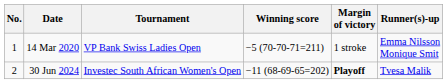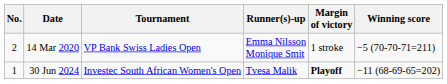 <table class="wikitable" style="font-size:95%;">
 <tr>
 <th>No.</th>
 <th>Date</th>
 <th>Tournament</th>
+<th>Runner(s)-up</th>
+<th>Margin<br>of victory</th>
 <th>Winning score</th>
-<th>Margin<br>of victory</th>
-<th>Runner(s)-up</th>
+</tr>
+<tr>
+<td align=center>2</td>
+<td>14 Mar <a href='#'>2020</a></td>
+<td><a href='#'>VP Bank Swiss Ladies Open</a></td>
+<td> <a href='#'>Emma Nilsson</a><br> <a href='#'>Monique Smit</a></td>
+<td>1 stroke</td>
+<td>−5 (70-70-71=211)</td>
 </tr>
 <tr>
 <td align=center>1</td>
-<td>14 Mar <a href='#'>2020</a></td>
-<td><a href='#'>VP Bank Swiss Ladies Open</a></td>
-<td>−5 (70-70-71=211)</td>
-<td>1 stroke</td>
-<td> <a href='#'>Emma Nilsson</a><br> <a href='#'>Monique Smit</a></td>
-</tr>
-<tr>
-<td align=center>2</td>
 <td align=right>30 Jun <a href='#'>2024</a></td>
 <td><a href='#'>Investec South African Women's Open</a></td>
+<td> <a href='#'>Tvesa Malik</a></td>
+<td><strong>Playoff</strong></td>
 <td>−11 (68-69-65=202)</td>
-<td><strong>Playoff</strong></td>
-<td> <a href='#'>Tvesa Malik</a></td>
 </tr>
 </table>
